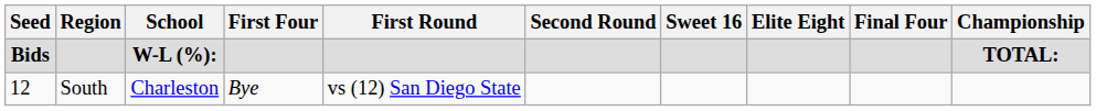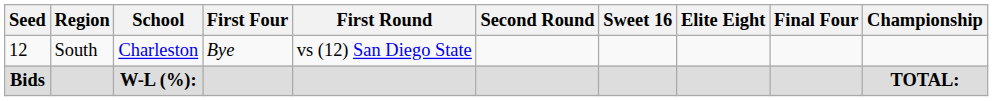 <table class="sortable wikitable" style="white-space:nowrap; font-size:90%;">
 <tr>
 <th>Seed</th>
 <th>Region</th>
 <th>School</th>
 <th>First Four</th>
 <th>First Round</th>
 <th>Second Round</th>
 <th>Sweet 16</th>
 <th>Elite Eight</th>
 <th>Final Four</th>
 <th>Championship</th>
 </tr>
+<tr>
+<td>12</td>
+<td>South</td>
+<td><a href='#'>Charleston</a></td>
+<td><em>Bye</em></td>
+<td>vs (12) <a href='#'>San Diego State</a></td>
+<td></td>
+<td></td>
+<td></td>
+<td></td>
+<td></td>
+</tr>
 <tr class="sortbottom"  style="text-align:center; background:#ddd;">
 <td><strong> Bids</strong></td>
 <td></td>
 <td><strong>W-L (%):</strong></td>
 <td></td>
 <td></td>
 <td></td>
 <td></td>
 <td></td>
 <td></td>
 <td><strong>TOTAL:</strong> </td>
 </tr>
-<tr>
-<td>12</td>
-<td>South</td>
-<td><a href='#'>Charleston</a></td>
-<td><em>Bye</em></td>
-<td>vs (12) <a href='#'>San Diego State</a></td>
-<td></td>
-<td></td>
-<td></td>
-<td></td>
-<td></td>
-</tr>
 </table>
